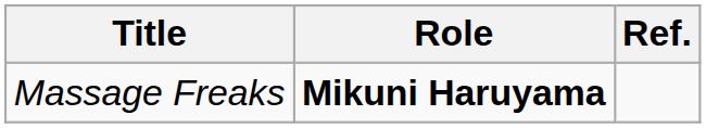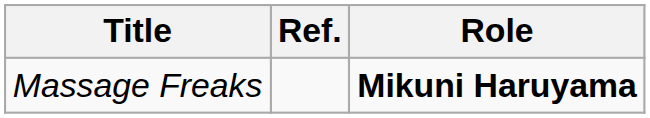 <table class="wikitable">
 <tr>
 <th>Title</th>
+<th>Ref.</th>
 <th>Role</th>
-<th>Ref.</th>
 </tr>
 <tr>
 <td><em>Massage Freaks</em></td>
+<td></td>
 <td><strong>Mikuni Haruyama</strong></td>
-<td></td>
 </tr>
 </table>
